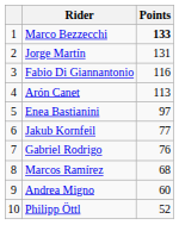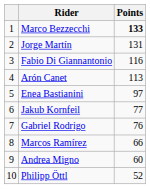 <table class="wikitable" style="font-size: 95%;">
 <tr>
 <th></th>
 <th>Rider</th>
 <th>Points</th>
 </tr>
 <tr>
 <td align=center>1</td>
 <td> <a href='#'>Marco Bezzecchi</a></td>
 <td align=right><strong>133</strong></td>
 </tr>
 <tr>
 <td align=center>2</td>
 <td> <a href='#'>Jorge Martín</a></td>
 <td align=right>131</td>
 </tr>
 <tr>
 <td align=center>3</td>
 <td> <a href='#'>Fabio Di Giannantonio</a></td>
 <td align=right>116</td>
 </tr>
 <tr>
 <td align=center>4</td>
 <td> <a href='#'>Arón Canet</a></td>
 <td align=right>113</td>
 </tr>
 <tr>
 <td align=center>5</td>
 <td> <a href='#'>Enea Bastianini</a></td>
 <td align=right>97</td>
 </tr>
 <tr>
 <td align=center>6</td>
 <td> <a href='#'>Jakub Kornfeil</a></td>
 <td align=right>77</td>
 </tr>
 <tr>
 <td align=center>7</td>
 <td> <a href='#'>Gabriel Rodrigo</a></td>
 <td align=right>76</td>
 </tr>
 <tr>
 <td align=center>8</td>
 <td> <a href='#'>Marcos Ramírez</a></td>
-<td align=right>68</td>
+<td align=right>66</td>
 </tr>
 <tr>
 <td align=center>9</td>
 <td> <a href='#'>Andrea Migno</a></td>
 <td align=right>60</td>
 </tr>
 <tr>
 <td align=center>10</td>
 <td> <a href='#'>Philipp Öttl</a></td>
 <td align=right>52</td>
 </tr>
 </table>
